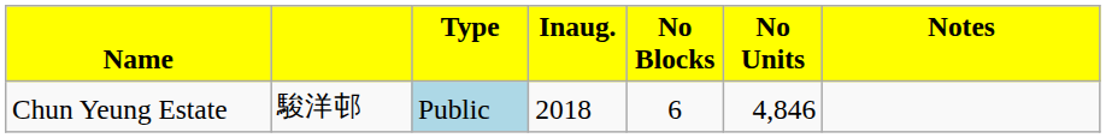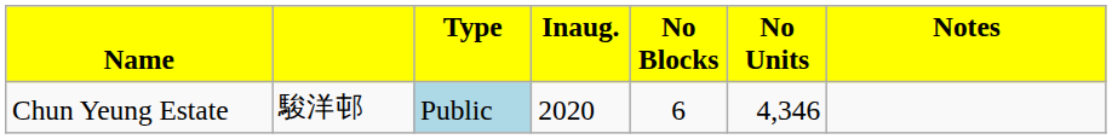 <table class="wikitable">
 <tr style="font-weight:bold;background-color:yellow" align="center" valign="top">
 <td width="143.25" Height="12.75" valign="bottom">Name</td>
 <td width="72.75" valign="top"></td>
 <td width="59.25" valign="top">Type</td>
 <td width="48" valign="top">Inaug.</td>
 <td width="48" valign="top">No Blocks</td>
 <td width="48.75" valign="bottom">No Units</td>
 <td width="150.75" valign="top">Notes</td>
 </tr>
 <tr valign="bottom">
 <td Height="12.75">Chun Yeung Estate</td>
 <td>駿洋邨</td>
 <td style="background: lightblue;">Public</td>
-<td>2018</td>
+<td>2020</td>
 <td align="center">6</td>
-<td align="right">4,846</td>
+<td align="right">4,346</td>
 <td></td>
 </tr>
 </table>
